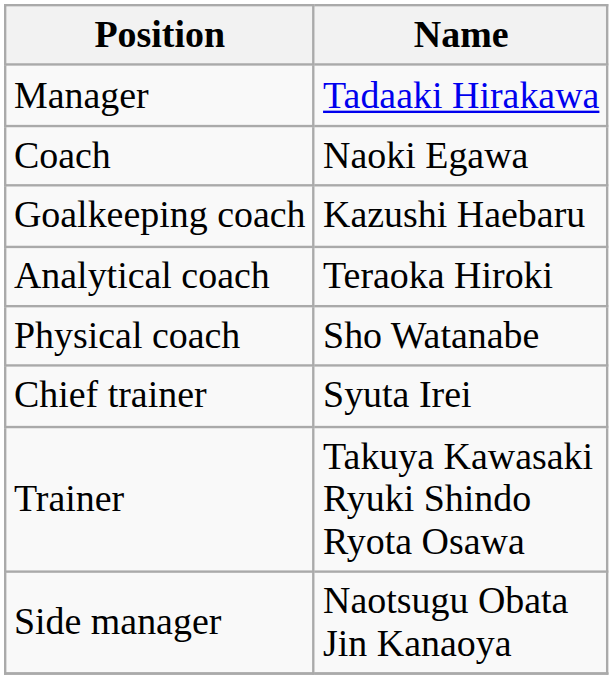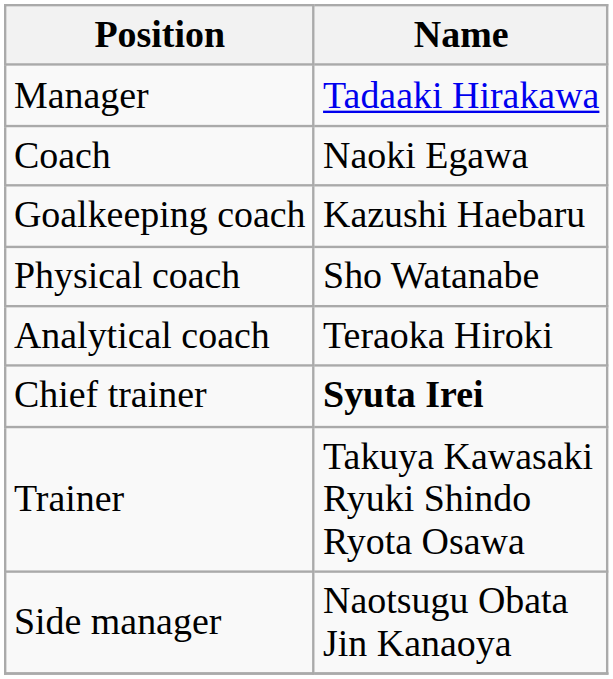 <table class= "wikitable">
 <tr>
 <th>Position</th>
 <th>Name</th>
 </tr>
 <tr>
 <td>Manager</td>
 <td> <a href='#'>Tadaaki Hirakawa</a></td>
 </tr>
 <tr>
 <td>Coach</td>
 <td> Naoki Egawa</td>
 </tr>
 <tr>
 <td>Goalkeeping coach</td>
 <td> Kazushi Haebaru</td>
 </tr>
 <tr>
+<td>Physical coach</td>
+<td> Sho Watanabe</td>
+</tr>
+<tr>
 <td>Analytical coach</td>
 <td> Teraoka Hiroki</td>
 </tr>
 <tr>
-<td>Physical coach</td>
-<td> Sho Watanabe</td>
-</tr>
-<tr>
 <td>Chief trainer</td>
-<td> Syuta Irei</td>
+<td><strong> Syuta Irei</strong></td>
 </tr>
 <tr>
 <td>Trainer</td>
 <td> Takuya Kawasaki <br>  Ryuki Shindo <br>  Ryota Osawa</td>
 </tr>
 <tr>
 <td>Side manager</td>
 <td> Naotsugu Obata <br>  Jin Kanaoya</td>
 </tr>
 <tr>
 </tr>
 </table>
